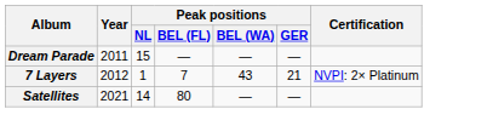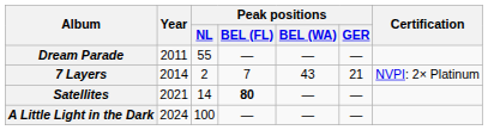 <table class="wikitable plainrowheaders">
 <tr>
 <th scope="col" rowspan="2">Album</th>
 <th scope="col" rowspan="2">Year</th>
 <th scope="colgroup" colspan="4">Peak positions</th>
 <th scope="col" rowspan="2">Certification</th>
 </tr>
 <tr>
 <th scope="col"><a href='#'>NL</a></th>
 <th scope="col"><a href='#'>BEL (FL)</a></th>
 <th scope="col"><a href='#'>BEL (WA)</a></th>
 <th scope="col"><a href='#'>GER</a></th>
 </tr>
 <tr style="text-align: center;">
 <th scope="row"><em>Dream Parade</em></th>
 <td>2011</td>
-<td>15</td>
+<td>55</td>
 <td>—</td>
 <td>—</td>
 <td>—</td>
 <td></td>
 </tr>
 <tr style="text-align: center;">
 <th scope="row"><em>7 Layers</em></th>
-<td>2012</td>
-<td>1</td>
+<td>2014</td>
+<td>2</td>
 <td>7</td>
 <td>43</td>
 <td>21</td>
 <td><a href='#'>NVPI</a>: 2× Platinum</td>
 </tr>
 <tr style="text-align: center;">
 <th scope="row"><em>Satellites</em></th>
 <td>2021</td>
 <td>14</td>
-<td>80</td>
+<td><strong>80</strong></td>
+<td>—</td>
+<td>—</td>
+<td></td>
+</tr>
+<tr style="text-align: center;">
+<th scope="row"><em>A Little Light in the Dark</em></th>
+<td>2024</td>
+<td>100</td>
+<td>—</td>
 <td>—</td>
 <td>—</td>
 <td></td>
 </tr>
 </table>
